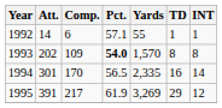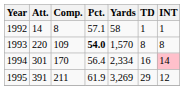 <table class="wikitable">
 <tr>
 <th>Year</th>
 <th>Att.</th>
 <th>Comp.</th>
 <th>Pct.</th>
 <th>Yards</th>
 <th>TD</th>
 <th>INT</th>
 </tr>
 <tr>
 <td>1992</td>
 <td>14</td>
-<td>6</td>
+<td>8</td>
 <td>57.1</td>
-<td>55</td>
+<td>58</td>
 <td>1</td>
 <td>1</td>
 </tr>
 <tr>
 <td>1993</td>
-<td>202</td>
+<td>220</td>
 <td>109</td>
 <td><strong>54.0</strong></td>
 <td>1,570</td>
 <td>8</td>
 <td>8</td>
 </tr>
 <tr>
 <td>1994</td>
 <td>301</td>
 <td>170</td>
-<td>56.5</td>
-<td>2,335</td>
+<td>56.4</td>
+<td>2,334</td>
 <td>16</td>
-<td>14</td>
+<td style="background: pink;">14</td>
 </tr>
 <tr>
 <td>1995</td>
 <td>391</td>
-<td>217</td>
+<td>211</td>
 <td>61.9</td>
 <td>3,269</td>
 <td>29</td>
 <td>12</td>
 </tr>
 <tr>
 </tr>
 </table>
